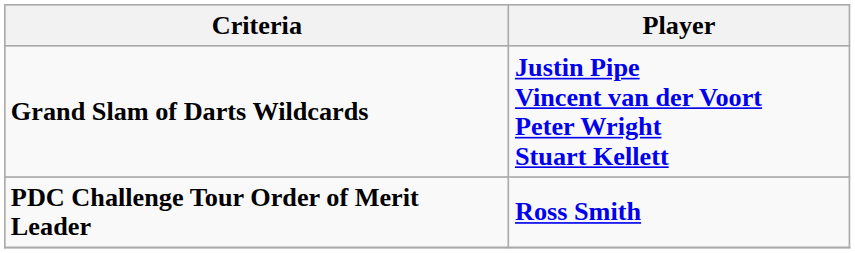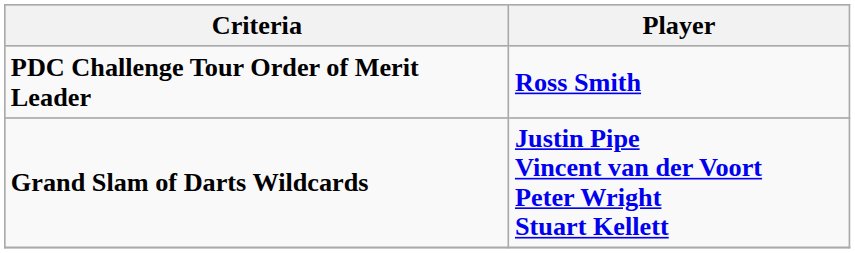 <table class="wikitable">
 <tr>
 <th width=300>Criteria</th>
 <th width=200>Player</th>
 </tr>
 <tr>
+<td><strong>PDC Challenge Tour Order of Merit Leader</strong></td>
+<td> <strong><a href='#'>Ross Smith</a></strong></td>
+</tr>
+<tr>
 <td><strong>Grand Slam of Darts Wildcards</strong></td>
 <td> <strong><a href='#'>Justin Pipe</a></strong><br> <strong><a href='#'>Vincent van der Voort</a></strong><br> <strong><a href='#'>Peter Wright</a></strong><br> <strong><a href='#'>Stuart Kellett</a></strong></td>
 </tr>
 <tr>
-<td><strong>PDC Challenge Tour Order of Merit Leader</strong></td>
-<td> <strong><a href='#'>Ross Smith</a></strong></td>
-</tr>
-<tr>
 </tr>
 </table>
